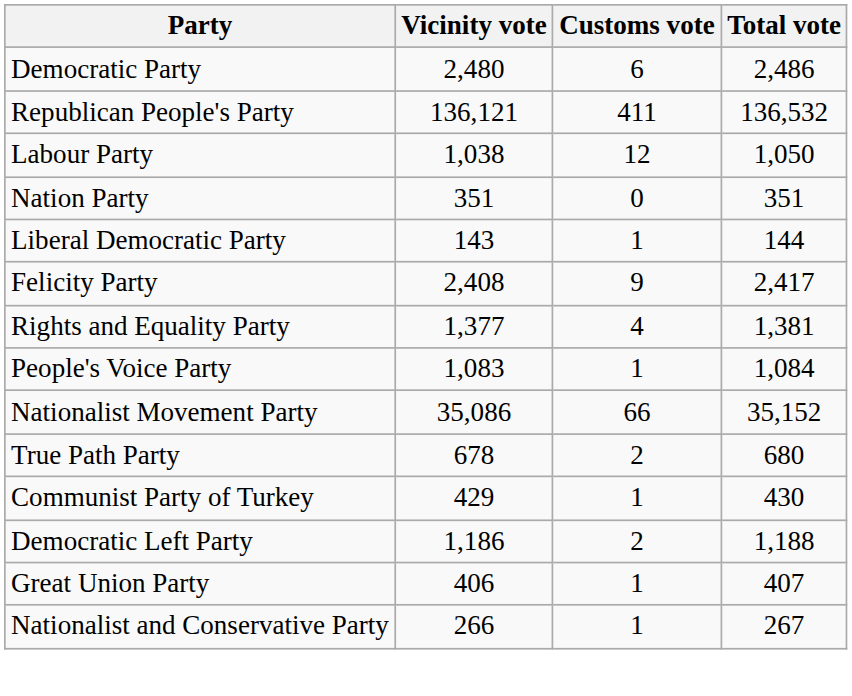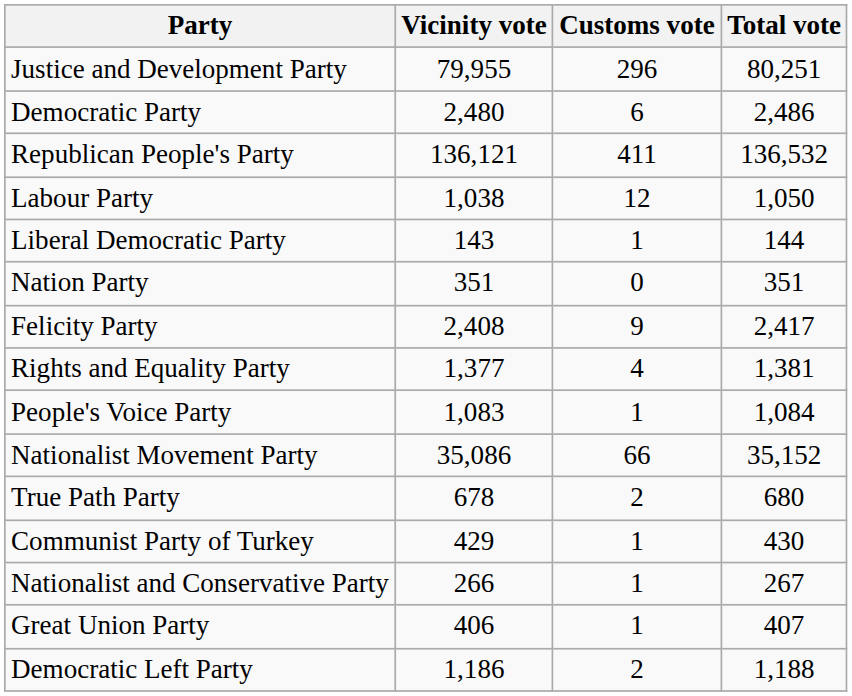 <table class="wikitable sortable">
 <tr>
 <th style="text-align:center;">Party</th>
 <th style="text-align:center;">Vicinity vote</th>
 <th style="text-align:center;">Customs vote</th>
 <th style="text-align:center;">Total vote</th>
+</tr>
+<tr>
+<td>Justice and Development Party</td>
+<td style="text-align:center;">79,955</td>
+<td style="text-align:center;">296</td>
+<td style="text-align:center;">80,251</td>
 </tr>
 <tr>
 <td>Democratic Party</td>
 <td style="text-align:center;">2,480</td>
 <td style="text-align:center;">6</td>
 <td style="text-align:center;">2,486</td>
 </tr>
 <tr>
 <td>Republican People's Party</td>
 <td style="text-align:center;">136,121</td>
 <td style="text-align:center;">411</td>
 <td style="text-align:center;">136,532</td>
 </tr>
 <tr>
 <td>Labour Party</td>
 <td style="text-align:center;">1,038</td>
 <td style="text-align:center;">12</td>
 <td style="text-align:center;">1,050</td>
 </tr>
 <tr>
+<td>Liberal Democratic Party</td>
+<td style="text-align:center;">143</td>
+<td style="text-align:center;">1</td>
+<td style="text-align:center;">144</td>
+</tr>
+<tr>
 <td>Nation Party</td>
 <td style="text-align:center;">351</td>
 <td style="text-align:center;">0</td>
 <td style="text-align:center;">351</td>
-</tr>
-<tr>
-<td>Liberal Democratic Party</td>
-<td style="text-align:center;">143</td>
-<td style="text-align:center;">1</td>
-<td style="text-align:center;">144</td>
 </tr>
 <tr>
 <td>Felicity Party</td>
 <td style="text-align:center;">2,408</td>
 <td style="text-align:center;">9</td>
 <td style="text-align:center;">2,417</td>
 </tr>
 <tr>
 <td>Rights and Equality Party</td>
 <td style="text-align:center;">1,377</td>
 <td style="text-align:center;">4</td>
 <td style="text-align:center;">1,381</td>
 </tr>
 <tr>
 <td>People's Voice Party</td>
 <td style="text-align:center;">1,083</td>
 <td style="text-align:center;">1</td>
 <td style="text-align:center;">1,084</td>
 </tr>
 <tr>
 <td>Nationalist Movement Party</td>
 <td style="text-align:center;">35,086</td>
 <td style="text-align:center;">66</td>
 <td style="text-align:center;">35,152</td>
 </tr>
 <tr>
 <td>True Path Party</td>
 <td style="text-align:center;">678</td>
 <td style="text-align:center;">2</td>
 <td style="text-align:center;">680</td>
 </tr>
 <tr>
 <td>Communist Party of Turkey</td>
 <td style="text-align:center;">429</td>
 <td style="text-align:center;">1</td>
 <td style="text-align:center;">430</td>
 </tr>
 <tr>
-<td>Democratic Left Party</td>
-<td style="text-align:center;">1,186</td>
-<td style="text-align:center;">2</td>
-<td style="text-align:center;">1,188</td>
+<td>Nationalist and Conservative Party</td>
+<td style="text-align:center;">266</td>
+<td style="text-align:center;">1</td>
+<td style="text-align:center;">267</td>
 </tr>
 <tr>
 <td>Great Union Party</td>
 <td style="text-align:center;">406</td>
 <td style="text-align:center;">1</td>
 <td style="text-align:center;">407</td>
 </tr>
 <tr>
-<td>Nationalist and Conservative Party</td>
-<td style="text-align:center;">266</td>
-<td style="text-align:center;">1</td>
-<td style="text-align:center;">267</td>
+<td>Democratic Left Party</td>
+<td style="text-align:center;">1,186</td>
+<td style="text-align:center;">2</td>
+<td style="text-align:center;">1,188</td>
 </tr>
 </table>
